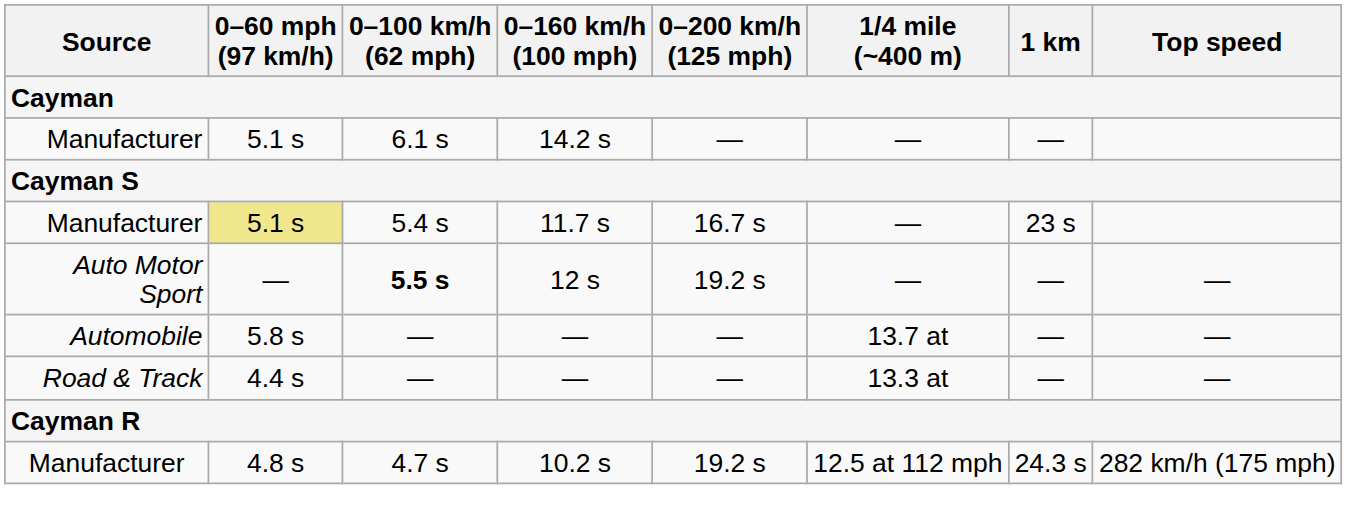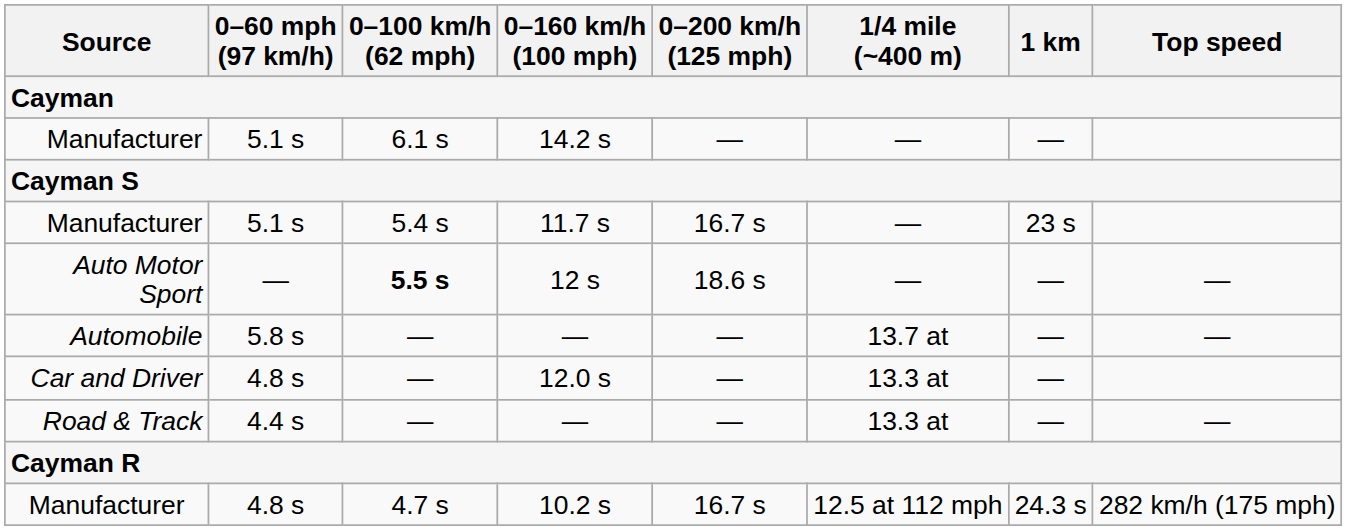 <table class="wikitable" style="font-size:95%; text-align:center;">
 <tr>
 <th width=110>Source</th>
 <th>0–60 mph<br>(97 km/h)</th>
 <th>0–100 km/h<br>(62 mph)</th>
 <th>0–160 km/h<br>(100 mph)</th>
 <th>0–200 km/h<br>(125 mph)</th>
 <th>1/4 mile<br>(~400 m)</th>
 <th>1 km</th>
 <th>Top speed</th>
 </tr>
 <tr>
 <td colspan="8" style="text-align:left; background:whitesmoke;"><strong>Cayman</strong></td>
 </tr>
 <tr>
 <td style="text-align:right;">Manufacturer</td>
 <td>5.1 s</td>
 <td>6.1 s</td>
 <td>14.2 s</td>
 <td>—</td>
 <td>—</td>
 <td>—</td>
 <td></td>
 </tr>
 <tr>
 <td colspan="8" style="text-align:left; background:whitesmoke;"><strong>Cayman S</strong></td>
 </tr>
 <tr>
 <td style="text-align:right;">Manufacturer</td>
-<td style="background: khaki;">5.1 s</td>
+<td>5.1 s</td>
 <td>5.4 s</td>
 <td>11.7 s</td>
 <td>16.7 s</td>
 <td>—</td>
 <td>23 s</td>
 <td></td>
 </tr>
 <tr>
 <td style="text-align:right;"><em>Auto Motor Sport</em></td>
 <td>—</td>
 <td><strong>5.5 s</strong></td>
 <td>12 s</td>
-<td>19.2 s</td>
+<td>18.6 s</td>
 <td>—</td>
 <td>—</td>
 <td>—</td>
 </tr>
 <tr>
 <td style="text-align:right;"><em>Automobile</em></td>
 <td>5.8 s</td>
 <td>—</td>
 <td>—</td>
 <td>—</td>
 <td>13.7 at </td>
 <td>—</td>
 <td>—</td>
+</tr>
+<tr>
+<td style="text-align:right;"><em>Car and Driver</em></td>
+<td>4.8 s</td>
+<td>—</td>
+<td>12.0 s</td>
+<td>—</td>
+<td>13.3 at </td>
+<td>—</td>
+<td></td>
 </tr>
 <tr>
 <td style="text-align:right;"><em>Road & Track</em></td>
 <td>4.4 s</td>
 <td>—</td>
 <td>—</td>
 <td>—</td>
 <td>13.3 at </td>
 <td>—</td>
 <td>—</td>
 </tr>
 <tr>
 <td colspan="8" style="text-align:left; background:whitesmoke;"><strong>Cayman R</strong></td>
 </tr>
 <tr>
 <td>Manufacturer</td>
 <td>4.8 s</td>
 <td>4.7 s</td>
 <td>10.2 s</td>
-<td>19.2 s</td>
+<td>16.7 s</td>
 <td>12.5 at 112 mph</td>
 <td>24.3 s</td>
 <td>282 km/h (175 mph)</td>
 </tr>
 </table>
